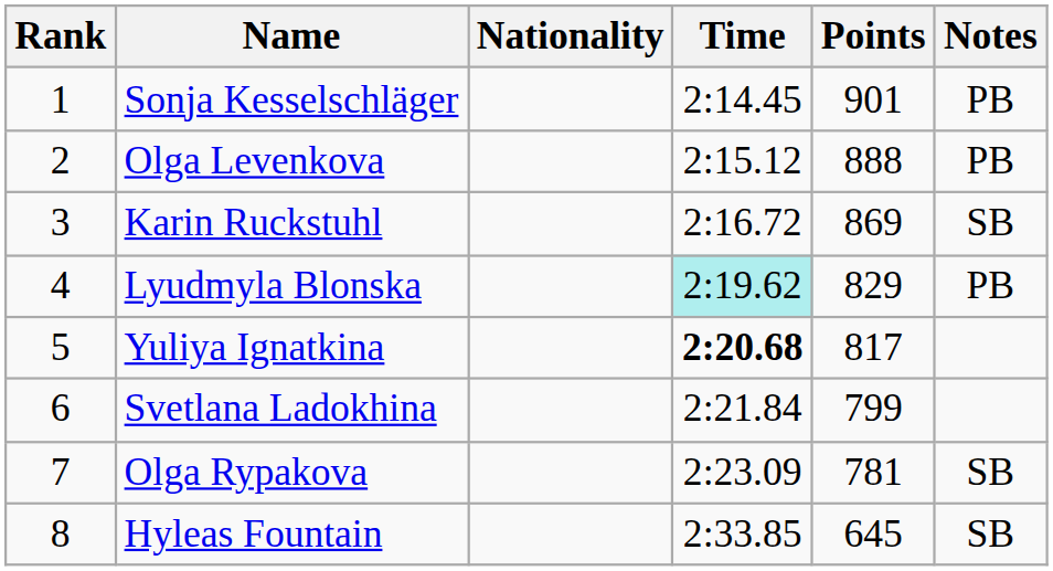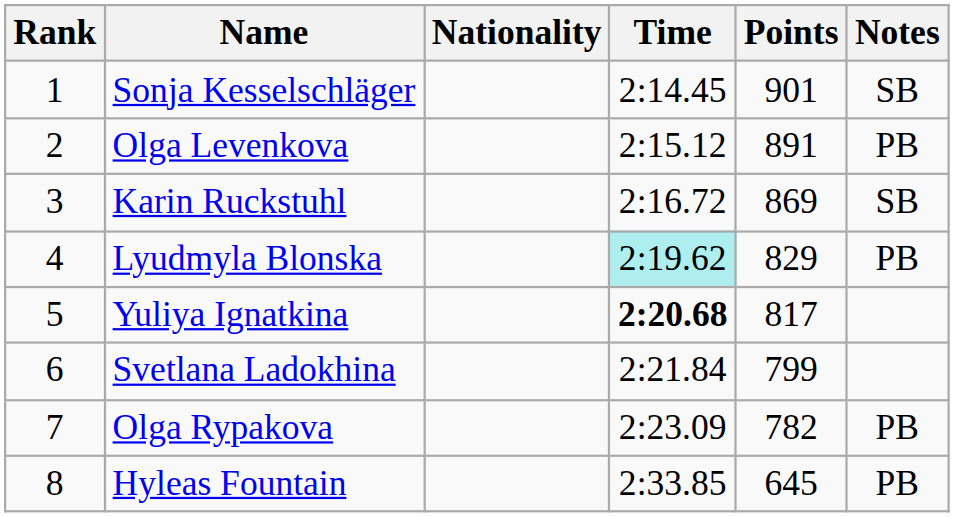 <table class="wikitable sortable" style="text-align:center">
 <tr>
 <th>Rank</th>
 <th>Name</th>
 <th>Nationality</th>
 <th>Time</th>
 <th>Points</th>
 <th>Notes</th>
 </tr>
 <tr>
 <td>1</td>
 <td align="left"><a href='#'>Sonja Kesselschläger</a></td>
 <td align=left></td>
 <td>2:14.45</td>
 <td>901</td>
-<td>PB</td>
+<td>SB</td>
 </tr>
 <tr>
 <td>2</td>
 <td align="left"><a href='#'>Olga Levenkova</a></td>
 <td align=left></td>
 <td>2:15.12</td>
-<td>888</td>
+<td>891</td>
 <td>PB</td>
 </tr>
 <tr>
 <td>3</td>
 <td align="left"><a href='#'>Karin Ruckstuhl</a></td>
 <td align=left></td>
 <td>2:16.72</td>
 <td>869</td>
 <td>SB</td>
 </tr>
 <tr>
 <td>4</td>
 <td align="left"><a href='#'>Lyudmyla Blonska</a></td>
 <td align=left></td>
 <td style="background: paleturquoise;">2:19.62</td>
 <td>829</td>
 <td>PB</td>
 </tr>
 <tr>
 <td>5</td>
 <td align="left"><a href='#'>Yuliya Ignatkina</a></td>
 <td align=left></td>
 <td><strong>2:20.68</strong></td>
 <td>817</td>
 <td></td>
 </tr>
 <tr>
 <td>6</td>
 <td align="left"><a href='#'>Svetlana Ladokhina</a></td>
 <td align=left></td>
 <td>2:21.84</td>
 <td>799</td>
 <td></td>
 </tr>
 <tr>
 <td>7</td>
 <td align="left"><a href='#'>Olga Rypakova</a></td>
 <td align=left></td>
 <td>2:23.09</td>
-<td>781</td>
-<td>SB</td>
+<td>782</td>
+<td>PB</td>
 </tr>
 <tr>
 <td>8</td>
 <td align="left"><a href='#'>Hyleas Fountain</a></td>
 <td align=left></td>
 <td>2:33.85</td>
 <td>645</td>
-<td>SB</td>
+<td>PB</td>
 </tr>
 </table>
